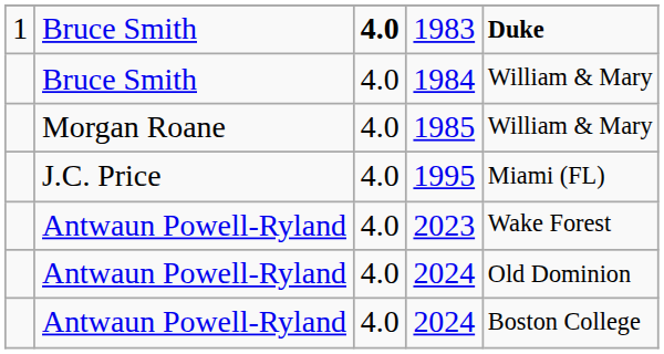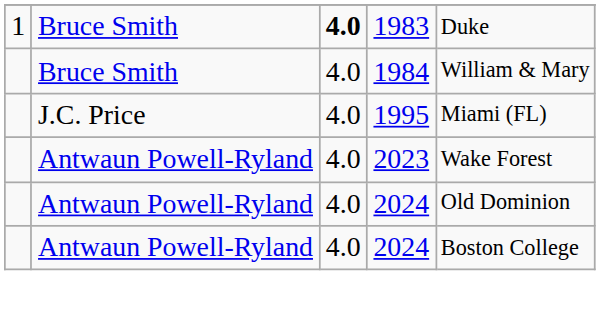 <table class="wikitable">
 <tr>
 </tr>
 <tr>
 <td>1</td>
 <td><a href='#'>Bruce Smith</a></td>
 <td><strong>4.0</strong></td>
 <td><a href='#'>1983</a></td>
-<td style="font-size:80%;"><strong>Duke</strong></td>
+<td style="font-size:80%;">Duke</td>
 </tr>
 <tr>
 <td></td>
 <td><a href='#'>Bruce Smith</a></td>
 <td>4.0</td>
 <td><a href='#'>1984</a></td>
-<td style="font-size:80%;">William & Mary</td>
-</tr>
-<tr>
-<td></td>
-<td>Morgan Roane</td>
-<td>4.0</td>
-<td><a href='#'>1985</a></td>
 <td style="font-size:80%;">William & Mary</td>
 </tr>
 <tr>
 <td></td>
 <td>J.C. Price</td>
 <td>4.0</td>
 <td><a href='#'>1995</a></td>
 <td style="font-size:80%;">Miami (FL)</td>
 </tr>
 <tr>
 <td></td>
 <td><a href='#'>Antwaun Powell-Ryland</a></td>
 <td>4.0</td>
 <td><a href='#'>2023</a></td>
 <td style="font-size:80%;">Wake Forest</td>
 </tr>
 <tr>
 <td></td>
 <td><a href='#'>Antwaun Powell-Ryland</a></td>
 <td>4.0</td>
 <td><a href='#'>2024</a></td>
 <td style="font-size:80%;">Old Dominion</td>
 </tr>
 <tr>
 <td></td>
 <td><a href='#'>Antwaun Powell-Ryland</a></td>
 <td>4.0</td>
 <td><a href='#'>2024</a></td>
 <td style="font-size:80%;">Boston College</td>
 </tr>
 </table>
